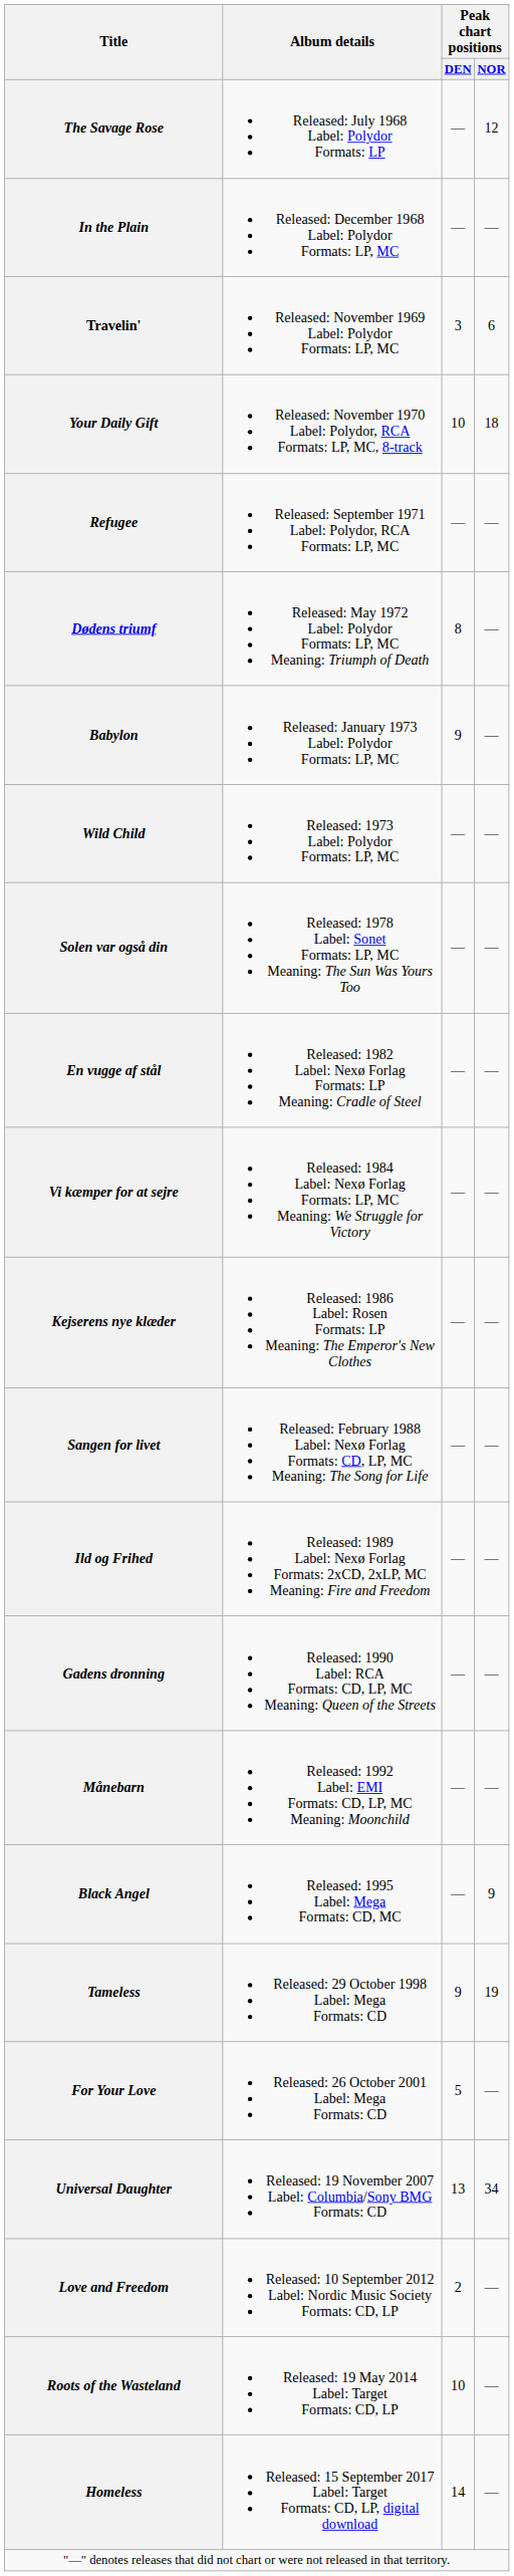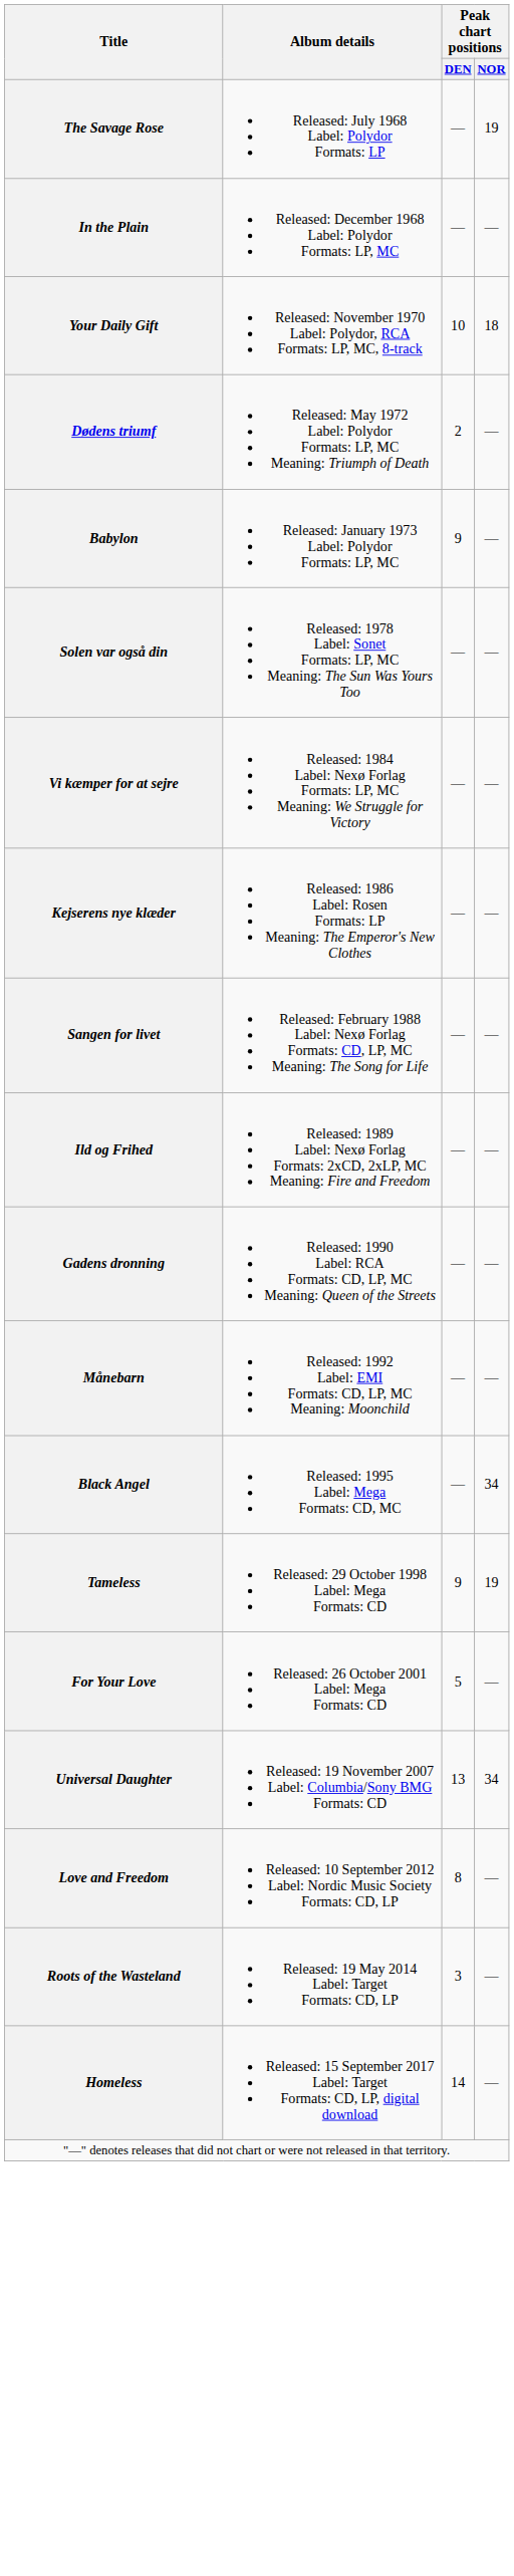 <table class="wikitable plainrowheaders" style="text-align:center;">
 <tr>
 <th rowspan="2" scope="col" style="width:15em;">Title</th>
 <th rowspan="2" scope="col" style="width:15em;">Album details</th>
 <th colspan="2">Peak chart positions</th>
 </tr>
 <tr>
 <th scope="col" style="width:2em;font-size:90%;"><a href='#'>DEN</a><br></th>
 <th scope="col" style="width:2em;font-size:90%;"><a href='#'>NOR</a><br></th>
 </tr>
 <tr>
 <th scope="row"><em>The Savage Rose</em></th>
 <td><br><ul><li>Released: July 1968</li><li>Label: <a href='#'>Polydor</a></li><li>Formats: <a href='#'>LP</a></li></ul></td>
 <td>—</td>
-<td>12</td>
+<td>19</td>
 </tr>
 <tr>
 <th scope="row"><em>In the Plain</em></th>
 <td><br><ul><li>Released: December 1968</li><li>Label: Polydor</li><li>Formats: LP, <a href='#'>MC</a></li></ul></td>
 <td>—</td>
 <td>—</td>
 </tr>
 <tr>
-<th scope="row">Travelin'</th>
-<td><br><ul><li>Released: November 1969</li><li>Label: Polydor</li><li>Formats: LP, MC</li></ul></td>
-<td>3</td>
-<td>6</td>
-</tr>
-<tr>
 <th scope="row"><em>Your Daily Gift</em></th>
 <td><br><ul><li>Released: November 1970</li><li>Label: Polydor, <a href='#'>RCA</a></li><li>Formats: LP, MC, <a href='#'>8-track</a></li></ul></td>
 <td>10</td>
 <td>18</td>
 </tr>
 <tr>
-<th scope="row"><em>Refugee</em></th>
-<td><br><ul><li>Released: September 1971</li><li>Label: Polydor, RCA</li><li>Formats: LP, MC</li></ul></td>
-<td>—</td>
-<td>—</td>
-</tr>
-<tr>
 <th scope="row"><em><a href='#'>Dødens triumf</a></em></th>
 <td><br><ul><li>Released: May 1972</li><li>Label: Polydor</li><li>Formats: LP, MC</li><li>Meaning: <em>Triumph of Death</em></li></ul></td>
-<td>8</td>
+<td>2</td>
 <td>—</td>
 </tr>
 <tr>
 <th scope="row"><em>Babylon</em></th>
 <td><br><ul><li>Released: January 1973</li><li>Label: Polydor</li><li>Formats: LP, MC</li></ul></td>
 <td>9</td>
 <td>—</td>
 </tr>
 <tr>
-<th scope="row"><em>Wild Child</em></th>
-<td><br><ul><li>Released: 1973</li><li>Label: Polydor</li><li>Formats: LP, MC</li></ul></td>
-<td>—</td>
-<td>—</td>
-</tr>
-<tr>
 <th scope="row"><em>Solen var også din</em></th>
 <td><br><ul><li>Released: 1978</li><li>Label: <a href='#'>Sonet</a></li><li>Formats: LP, MC</li><li>Meaning: <em>The Sun Was Yours Too</em></li></ul></td>
-<td>—</td>
-<td>—</td>
-</tr>
-<tr>
-<th scope="row"><em>En vugge af stål</em></th>
-<td><br><ul><li>Released: 1982</li><li>Label: Nexø Forlag</li><li>Formats: LP</li><li>Meaning: <em>Cradle of Steel</em></li></ul></td>
 <td>—</td>
 <td>—</td>
 </tr>
 <tr>
 <th scope="row"><em>Vi kæmper for at sejre</em></th>
 <td><br><ul><li>Released: 1984</li><li>Label: Nexø Forlag</li><li>Formats: LP, MC</li><li>Meaning: <em>We Struggle for Victory</em></li></ul></td>
 <td>—</td>
 <td>—</td>
 </tr>
 <tr>
 <th scope="row"><em>Kejserens nye klæder</em></th>
 <td><br><ul><li>Released: 1986</li><li>Label: Rosen</li><li>Formats: LP</li><li>Meaning: <em>The Emperor's New Clothes</em></li></ul></td>
 <td>—</td>
 <td>—</td>
 </tr>
 <tr>
 <th scope="row"><em>Sangen for livet</em></th>
 <td><br><ul><li>Released: February 1988</li><li>Label: Nexø Forlag</li><li>Formats: <a href='#'>CD</a>, LP, MC</li><li>Meaning: <em>The Song for Life</em></li></ul></td>
 <td>—</td>
 <td>—</td>
 </tr>
 <tr>
 <th scope="row"><em>Ild og Frihed</em></th>
 <td><br><ul><li>Released: 1989</li><li>Label: Nexø Forlag</li><li>Formats: 2xCD, 2xLP, MC</li><li>Meaning: <em>Fire and Freedom</em></li></ul></td>
 <td>—</td>
 <td>—</td>
 </tr>
 <tr>
 <th scope="row"><em>Gadens dronning</em></th>
 <td><br><ul><li>Released: 1990</li><li>Label: RCA</li><li>Formats: CD, LP, MC</li><li>Meaning: <em>Queen of the Streets</em></li></ul></td>
 <td>—</td>
 <td>—</td>
 </tr>
 <tr>
 <th scope="row"><em>Månebarn</em></th>
 <td><br><ul><li>Released: 1992</li><li>Label: <a href='#'>EMI</a></li><li>Formats: CD, LP, MC</li><li>Meaning: <em>Moonchild</em></li></ul></td>
 <td>—</td>
 <td>—</td>
 </tr>
 <tr>
 <th scope="row"><em>Black Angel</em></th>
 <td><br><ul><li>Released: 1995</li><li>Label: <a href='#'>Mega</a></li><li>Formats: CD, MC</li></ul></td>
 <td>—</td>
-<td>9</td>
+<td>34</td>
 </tr>
 <tr>
 <th scope="row"><em>Tameless</em></th>
 <td><br><ul><li>Released: 29 October 1998</li><li>Label: Mega</li><li>Formats: CD</li></ul></td>
 <td>9</td>
 <td>19</td>
 </tr>
 <tr>
 <th scope="row"><em>For Your Love</em></th>
 <td><br><ul><li>Released: 26 October 2001</li><li>Label: Mega</li><li>Formats: CD</li></ul></td>
 <td>5</td>
 <td>—</td>
 </tr>
 <tr>
 <th scope="row"><em>Universal Daughter</em></th>
 <td><br><ul><li>Released: 19 November 2007</li><li>Label: <a href='#'>Columbia</a>/<a href='#'>Sony BMG</a></li><li>Formats: CD</li></ul></td>
 <td>13</td>
 <td>34</td>
 </tr>
 <tr>
 <th scope="row"><em>Love and Freedom</em></th>
 <td><br><ul><li>Released: 10 September 2012</li><li>Label: Nordic Music Society</li><li>Formats: CD, LP</li></ul></td>
-<td>2</td>
+<td>8</td>
 <td>—</td>
 </tr>
 <tr>
 <th scope="row"><em>Roots of the Wasteland</em></th>
 <td><br><ul><li>Released: 19 May 2014</li><li>Label: Target</li><li>Formats: CD, LP</li></ul></td>
-<td>10</td>
+<td>3</td>
 <td>—</td>
 </tr>
 <tr>
 <th scope="row"><em>Homeless</em></th>
 <td><br><ul><li>Released: 15 September 2017</li><li>Label: Target</li><li>Formats: CD, LP, <a href='#'>digital download</a></li></ul></td>
 <td>14</td>
 <td>—</td>
 </tr>
 <tr>
 <td colspan="4" style="font-size:90%">"—" denotes releases that did not chart or were not released in that territory.</td>
 </tr>
 </table>
